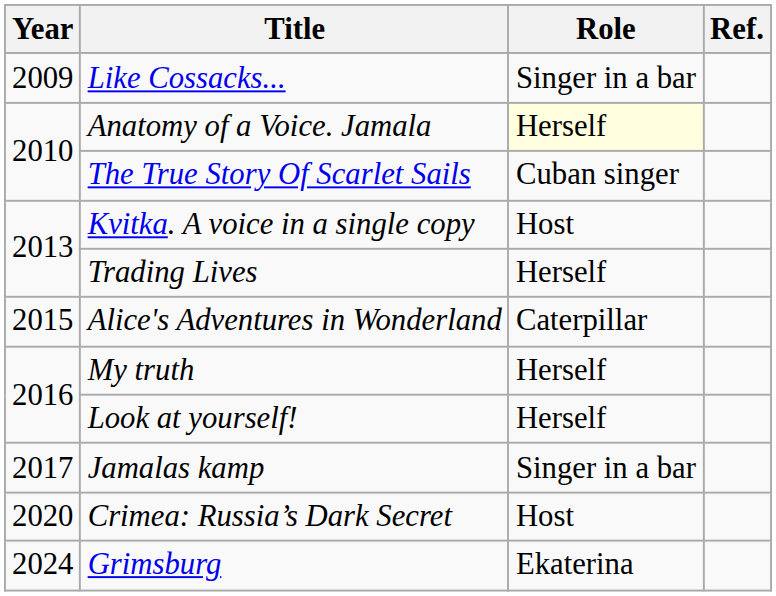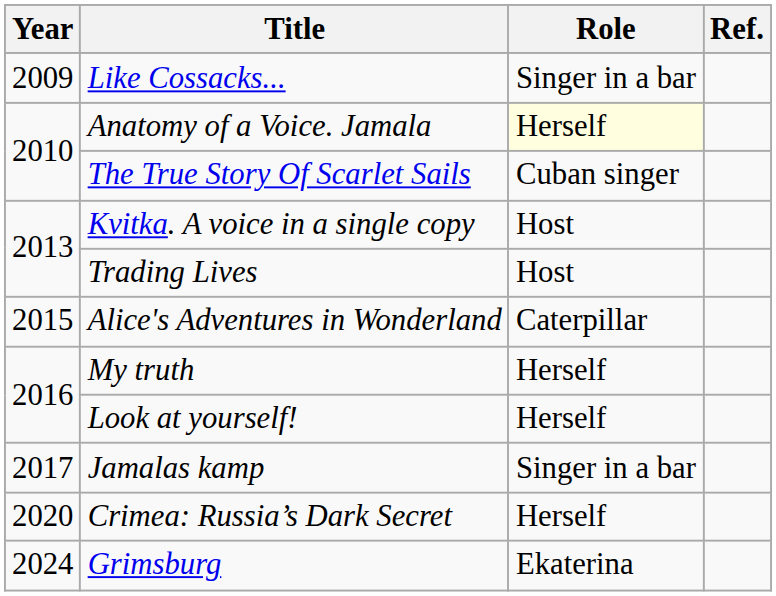 <table class="wikitable sortable">
 <tr>
 <th>Year</th>
 <th>Title</th>
 <th>Role</th>
 <th>Ref.</th>
 </tr>
 <tr>
 <td>2009</td>
 <td><em><a href='#'>Like Cossacks...</a></em></td>
 <td>Singer in a bar</td>
 <td></td>
 </tr>
 <tr>
 <td rowspan=2>2010</td>
 <td><em>Anatomy of a Voice. Jamala</em></td>
 <td style="background: lightyellow;">Herself</td>
 <td></td>
 </tr>
 <tr>
 <td><em><a href='#'>The True Story Of Scarlet Sails</a></em></td>
 <td>Cuban singer</td>
 <td></td>
 </tr>
 <tr>
 <td rowspan=2>2013</td>
 <td><em><a href='#'>Kvitka</a>. A voice in a single copy</em></td>
 <td>Host</td>
 <td></td>
 </tr>
 <tr>
 <td><em>Trading Lives</em></td>
-<td>Herself</td>
+<td>Host</td>
 <td></td>
 </tr>
 <tr>
 <td>2015</td>
 <td><em>Alice's Adventures in Wonderland</em></td>
 <td>Caterpillar</td>
 <td></td>
 </tr>
 <tr>
 <td rowspan=2>2016</td>
 <td><em>My truth</em></td>
 <td>Herself</td>
 <td></td>
 </tr>
 <tr>
 <td><em>Look at yourself!</em></td>
 <td>Herself</td>
 <td></td>
 </tr>
 <tr>
 <td>2017</td>
 <td><em>Jamalas kamp</em></td>
 <td>Singer in a bar</td>
 <td></td>
 </tr>
 <tr>
 <td>2020</td>
 <td><em>Crimea: Russia’s Dark Secret</em></td>
-<td>Host</td>
+<td>Herself</td>
 <td></td>
 </tr>
 <tr>
 <td>2024</td>
 <td><em><a href='#'>Grimsburg</a></em></td>
 <td>Ekaterina</td>
 </tr>
 </table>
